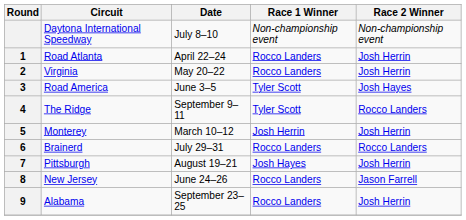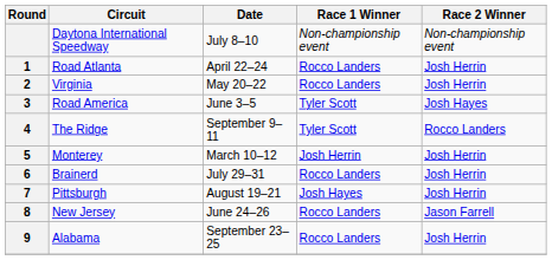 <table class="wikitable" style="font-size: 85%">
 <tr>
 <th>Round</th>
 <th>Circuit</th>
 <th>Date</th>
 <th>Race 1 Winner</th>
 <th>Race 2 Winner</th>
 </tr>
 <tr>
 <th></th>
 <td> <a href='#'>Daytona International Speedway</a></td>
 <td>July 8–10</td>
 <td><em>Non-championship event</em></td>
 <td><em>Non-championship event</em></td>
 </tr>
 <tr>
 <th>1</th>
 <td> <a href='#'>Road Atlanta</a></td>
 <td>April 22–24</td>
 <td> <a href='#'>Rocco Landers</a></td>
 <td> <a href='#'>Josh Herrin</a></td>
 </tr>
 <tr>
 <th>2</th>
 <td> <a href='#'>Virginia</a></td>
 <td>May 20–22</td>
 <td> <a href='#'>Rocco Landers</a></td>
 <td> <a href='#'>Josh Herrin</a></td>
 </tr>
 <tr>
 <th>3</th>
 <td> <a href='#'>Road America</a></td>
 <td>June 3–5</td>
 <td> <a href='#'>Tyler Scott</a></td>
 <td> <a href='#'>Josh Hayes</a></td>
 </tr>
 <tr>
 <th>4</th>
 <td> <a href='#'>The Ridge</a></td>
 <td>September 9–11</td>
 <td> <a href='#'>Tyler Scott</a></td>
 <td> <a href='#'>Rocco Landers</a></td>
 </tr>
 <tr>
 <th>5</th>
 <td> <a href='#'>Monterey</a></td>
 <td>March 10–12</td>
 <td> <a href='#'>Josh Herrin</a></td>
 <td> <a href='#'>Josh Herrin</a></td>
 </tr>
 <tr>
 <th>6</th>
 <td> <a href='#'>Brainerd</a></td>
 <td>July 29–31</td>
 <td> <a href='#'>Rocco Landers</a></td>
-<td> <a href='#'>Rocco Landers</a></td>
+<td> <a href='#'>Josh Herrin</a></td>
 </tr>
 <tr>
 <th>7</th>
 <td> <a href='#'>Pittsburgh</a></td>
 <td>August 19–21</td>
 <td> <a href='#'>Josh Hayes</a></td>
 <td> <a href='#'>Josh Herrin</a></td>
 </tr>
 <tr>
 <th>8</th>
 <td> <a href='#'>New Jersey</a></td>
 <td>June 24–26</td>
 <td> <a href='#'>Rocco Landers</a></td>
 <td> <a href='#'>Jason Farrell</a></td>
 </tr>
 <tr>
 <th>9</th>
 <td> <a href='#'>Alabama</a></td>
 <td>September 23–25</td>
 <td> <a href='#'>Rocco Landers</a></td>
 <td> <a href='#'>Josh Herrin</a></td>
 </tr>
 <tr>
 </tr>
 </table>
